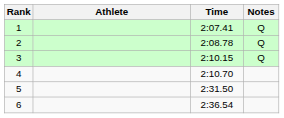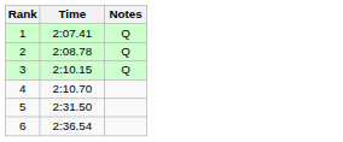 <table class="wikitable" style="text-align:center">
 <tr>
 <th width=40>Rank</th>
-<th width=250>Athlete</th>
 <th width=80>Time</th>
 <th width=50>Notes</th>
 </tr>
 <tr bgcolor=ccffcc>
 <td>1</td>
-<td align=left></td>
 <td>2:07.41</td>
 <td>Q</td>
 </tr>
 <tr bgcolor=ccffcc>
 <td>2</td>
-<td align=left></td>
 <td>2:08.78</td>
 <td>Q</td>
 </tr>
 <tr bgcolor=ccffcc>
 <td>3</td>
-<td align=left></td>
 <td>2:10.15</td>
 <td>Q</td>
 </tr>
 <tr>
 <td>4</td>
-<td align=left></td>
 <td>2:10.70</td>
 <td></td>
 </tr>
 <tr>
 <td>5</td>
-<td align=left></td>
 <td>2:31.50</td>
 <td></td>
 </tr>
 <tr>
 <td>6</td>
-<td align=left></td>
 <td>2:36.54</td>
 <td></td>
 </tr>
 </table>
